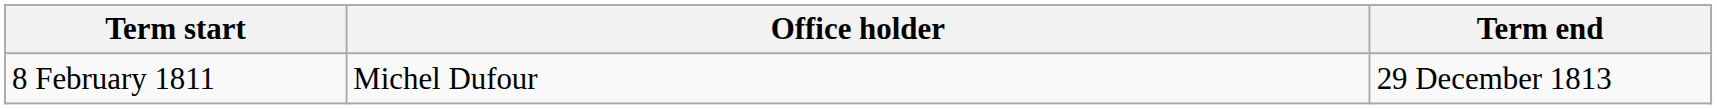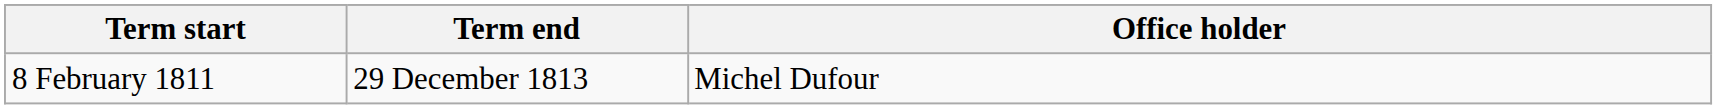 <table class="wikitable" style="width: 70%;">
 <tr>
 <th align="left" style="width: 20%;">Term start</th>
+<th align="left" style="width: 20%;">Term end</th>
 <th align="left">Office holder</th>
-<th align="left" style="width: 20%;">Term end</th>
 </tr>
 <tr valign="top">
 <td>8 February 1811</td>
+<td>29 December 1813</td>
 <td>Michel Dufour</td>
-<td>29 December 1813</td>
 </tr>
 </table>
